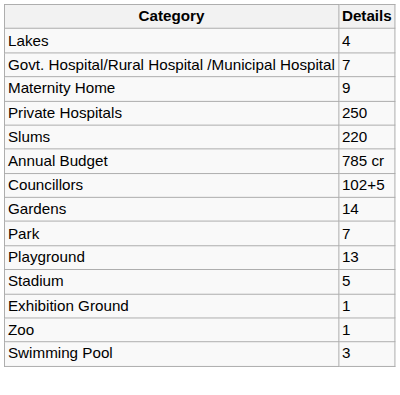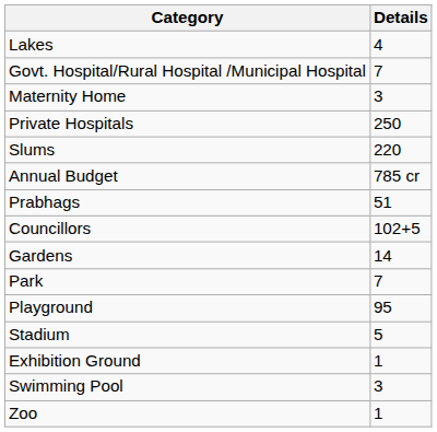 <table class="wikitable">
 <tr>
 <th>Category</th>
 <th>Details</th>
 </tr>
 <tr>
 <td>Lakes</td>
 <td>4</td>
 </tr>
 <tr>
 <td>Govt. Hospital/Rural Hospital /Municipal Hospital</td>
 <td>7</td>
 </tr>
 <tr>
 <td>Maternity Home</td>
-<td>9</td>
+<td>3</td>
 </tr>
 <tr>
 <td>Private Hospitals</td>
 <td>250</td>
 </tr>
 <tr>
 <td>Slums</td>
 <td>220</td>
 </tr>
 <tr>
 <td>Annual Budget</td>
 <td>785 cr</td>
+</tr>
+<tr>
+<td>Prabhags</td>
+<td>51</td>
 </tr>
 <tr>
 <td>Councillors</td>
 <td>102+5</td>
 </tr>
 <tr>
 <td>Gardens</td>
 <td>14</td>
 </tr>
 <tr>
 <td>Park</td>
 <td>7</td>
 </tr>
 <tr>
 <td>Playground</td>
-<td>13</td>
+<td>95</td>
 </tr>
 <tr>
 <td>Stadium</td>
 <td>5</td>
 </tr>
 <tr>
 <td>Exhibition Ground</td>
 <td>1</td>
 </tr>
 <tr>
+<td>Swimming Pool</td>
+<td>3</td>
+</tr>
+<tr>
 <td>Zoo</td>
 <td>1</td>
 </tr>
-<tr>
-<td>Swimming Pool</td>
-<td>3</td>
-</tr>
 </table>
